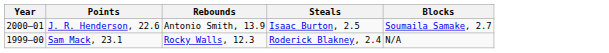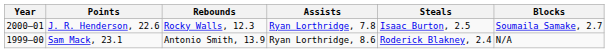 <table class="wikitable">
 <tr>
 <th>Year</th>
 <th>Points</th>
 <th>Rebounds</th>
+<th>Assists</th>
 <th>Steals</th>
 <th>Blocks</th>
 </tr>
 <tr>
 <td>2000–01</td>
 <td><a href='#'>J. R. Henderson</a>, 22.6</td>
-<td>Antonio Smith, 13.9</td>
+<td><a href='#'>Rocky Walls</a>, 12.3</td>
+<td><a href='#'>Ryan Lorthridge</a>, 7.8</td>
 <td><a href='#'>Isaac Burton</a>, 2.5</td>
 <td><a href='#'>Soumaila Samake</a>, 2.7</td>
 </tr>
 <tr>
 <td>1999–00</td>
 <td><a href='#'>Sam Mack</a>, 23.1</td>
-<td><a href='#'>Rocky Walls</a>, 12.3</td>
+<td>Antonio Smith, 13.9</td>
+<td>Ryan Lorthridge, 8.6</td>
 <td><a href='#'>Roderick Blakney</a>, 2.4</td>
 <td>N/A</td>
 </tr>
 </table>
